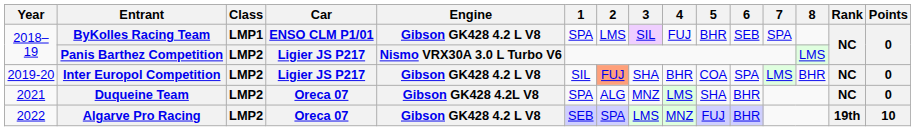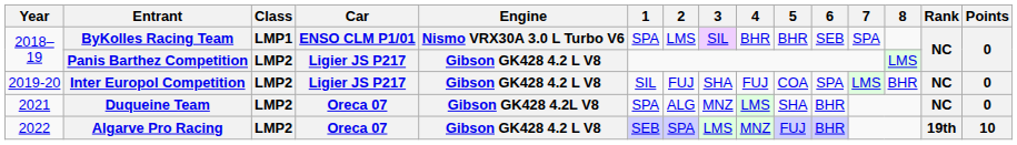 <table class="wikitable" style="text-align:center; font-size:85%">
 <tr>
 <th>Year</th>
 <th>Entrant</th>
 <th>Class</th>
 <th>Car</th>
 <th>Engine</th>
 <th>1</th>
 <th>2</th>
 <th>3</th>
 <th>4</th>
 <th>5</th>
 <th>6</th>
 <th>7</th>
 <th>8</th>
 <th>Rank</th>
 <th>Points</th>
 </tr>
 <tr>
 <td rowspan=2><a href='#'>2018–19</a></td>
 <th nowrap><a href='#'>ByKolles Racing Team</a></th>
 <th>LMP1</th>
 <th nowrap><a href='#'>ENSO CLM P1/01</a></th>
-<th nowrap><a href='#'>Gibson</a> GK428 4.2 L V8</th>
+<th nowrap><a href='#'>Nismo</a> VRX30A 3.0 L Turbo V6</th>
 <td><a href='#'>SPA</a></td>
 <td><a href='#'>LMS</a></td>
 <td style="background:#EFCFFF;"><a href='#'>SIL</a><br></td>
-<td><a href='#'>FUJ</a></td>
+<td><a href='#'>BHR</a></td>
 <td><a href='#'>BHR</a></td>
 <td><a href='#'>SEB</a></td>
 <td><a href='#'>SPA</a></td>
 <td></td>
 <th rowspan=2>NC</th>
 <th rowspan=2>0</th>
 </tr>
 <tr>
 <th nowrap><a href='#'>Panis Barthez Competition</a></th>
 <th>LMP2</th>
 <th nowrap><a href='#'>Ligier JS P217</a></th>
-<th nowrap><a href='#'>Nismo</a> VRX30A 3.0 L Turbo V6</th>
+<th nowrap><a href='#'>Gibson</a> GK428 4.2 L V8</th>
 <td colspan=7></td>
 <td style="background:#DFFFDF;"><a href='#'>LMS</a><br></td>
 </tr>
 <tr>
 <td nowrap><a href='#'>2019-20</a></td>
 <th nowrap><a href='#'>Inter Europol Competition</a></th>
 <th>LMP2</th>
 <th nowrap><a href='#'>Ligier JS P217</a></th>
 <th nowrap><a href='#'>Gibson</a> GK428 4.2 L V8</th>
 <td><a href='#'>SIL</a></td>
-<td style="background: lightsalmon;"><a href='#'>FUJ</a></td>
+<td><a href='#'>FUJ</a></td>
 <td><a href='#'>SHA</a></td>
-<td><a href='#'>BHR</a></td>
+<td><a href='#'>FUJ</a></td>
 <td><a href='#'>COA</a></td>
 <td><a href='#'>SPA</a></td>
 <td style="background:#DFFFDF;"><a href='#'>LMS</a><br></td>
 <td><a href='#'>BHR</a></td>
 <th>NC</th>
 <th>0</th>
 </tr>
 <tr>
 <td><a href='#'>2021</a></td>
 <th nowrap><a href='#'>Duqueine Team</a></th>
 <th>LMP2</th>
 <th nowrap><a href='#'>Oreca 07</a></th>
 <th nowrap><a href='#'>Gibson</a> GK428 4.2L V8</th>
 <td><a href='#'>SPA</a></td>
 <td><a href='#'>ALG</a></td>
 <td><a href='#'>MNZ</a></td>
 <td style="background:#DFFFDF;"><a href='#'>LMS</a><br></td>
 <td><a href='#'>SHA</a></td>
 <td><a href='#'>BHR</a></td>
 <td colspan=2></td>
 <th>NC</th>
 <th>0</th>
 </tr>
 <tr>
 <td><a href='#'>2022</a></td>
 <th nowrap><a href='#'>Algarve Pro Racing</a></th>
 <th>LMP2</th>
 <th nowrap><a href='#'>Oreca 07</a></th>
 <th nowrap><a href='#'>Gibson</a> GK428 4.2 L V8</th>
 <td style="background:#CFCFFF;"><a href='#'>SEB</a><br></td>
 <td style="background:#CFCFFF;"><a href='#'>SPA</a><br></td>
 <td style="background:#DFFFDF;"><a href='#'>LMS</a><br></td>
 <td style="background:#DFFFDF;"><a href='#'>MNZ</a><br></td>
 <td style="background:#CFCFFF;"><a href='#'>FUJ</a><br></td>
 <td style="background:#CFCFFF;"><a href='#'>BHR</a><br></td>
 <td colspan=2></td>
 <th>19th</th>
 <th>10</th>
 </tr>
 </table>
